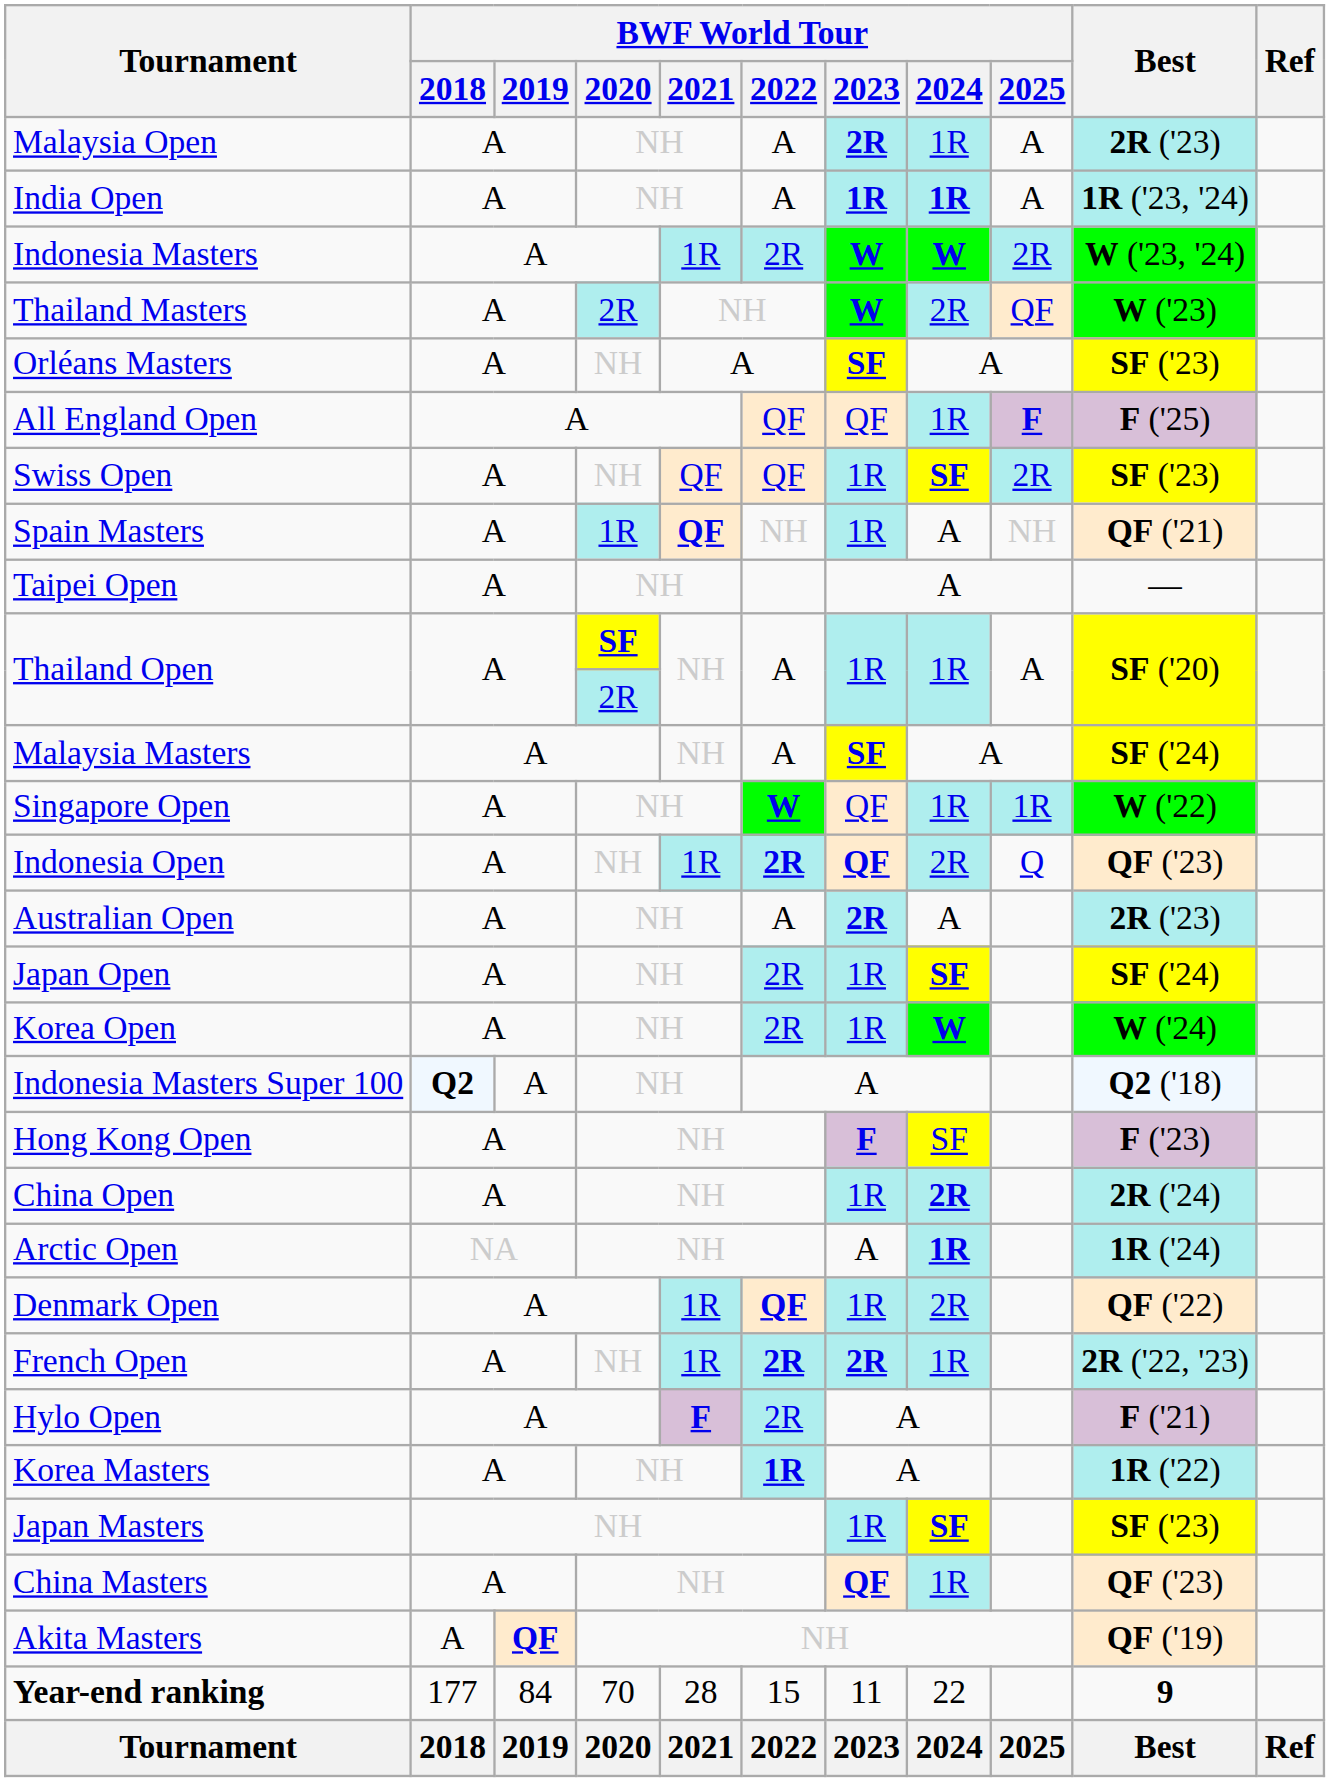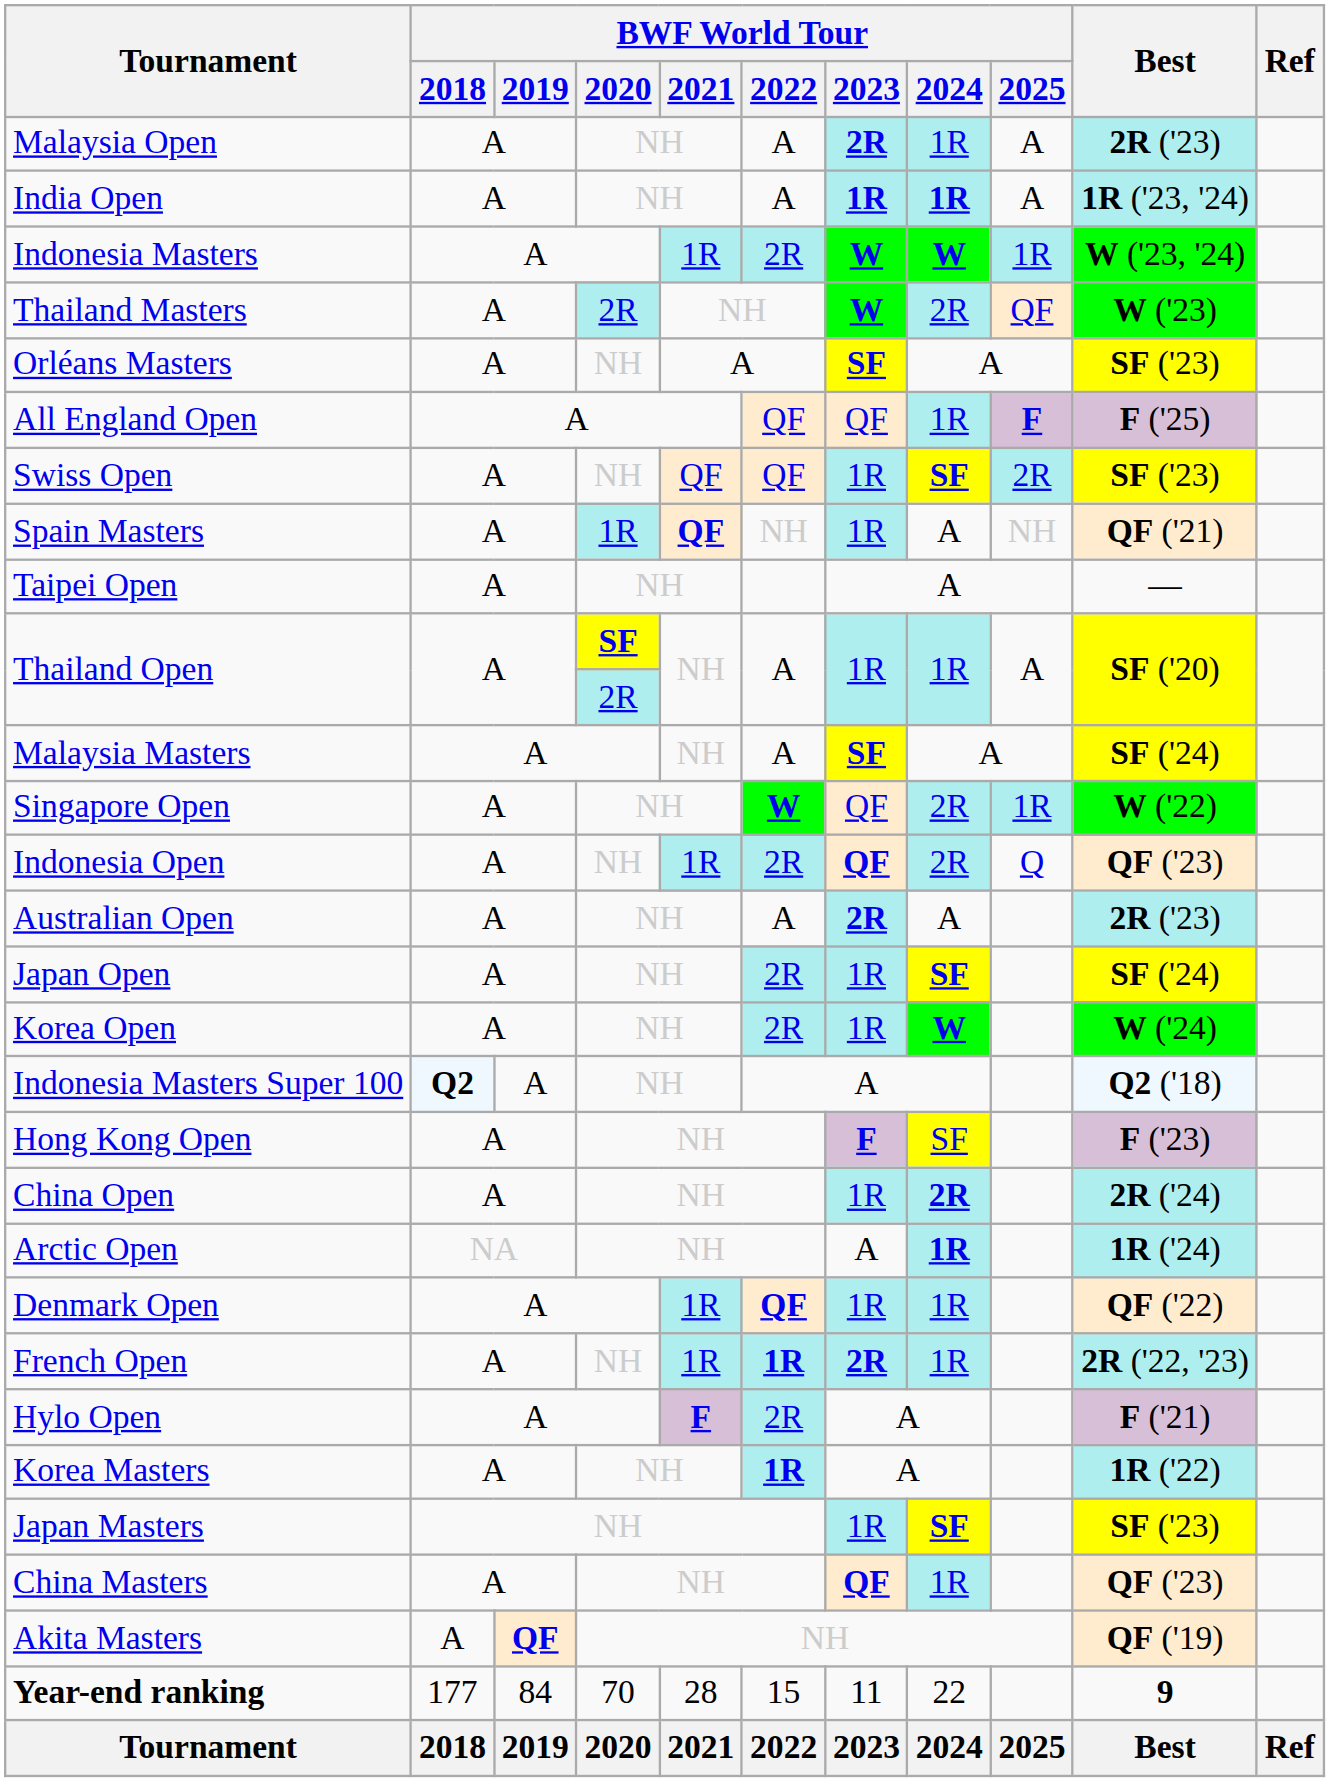 <table class="wikitable" style="font-size: 90%; text-align:center">
 <tr>
 <th rowspan="2">Tournament</th>
 <th colspan="8"><a href='#'>BWF World Tour</a></th>
 <th rowspan="2">Best</th>
 <th rowspan="2">Ref</th>
 </tr>
 <tr>
 <th><a href='#'>2018</a></th>
 <th><a href='#'>2019</a></th>
 <th><a href='#'>2020</a></th>
 <th><a href='#'>2021</a></th>
 <th><a href='#'>2022</a></th>
 <th><a href='#'>2023</a></th>
 <th><a href='#'>2024</a></th>
 <th><a href='#'>2025</a></th>
 </tr>
 <tr>
 <td align=left><a href='#'>Malaysia Open</a></td>
 <td colspan="2">A</td>
 <td colspan="2" style=color:#ccc>NH</td>
 <td>A</td>
 <td bgcolor=AFEEEE><strong><a href='#'>2R</a></strong></td>
 <td bgcolor=AFEEEE><a href='#'>1R</a></td>
 <td>A</td>
 <td bgcolor=AEEEEE><strong>2R</strong> ('23)</td>
 <td></td>
 </tr>
 <tr>
 <td align=left><a href='#'>India Open</a></td>
 <td colspan="2">A</td>
 <td colspan="2" style=color:#ccc>NH</td>
 <td>A</td>
 <td bgcolor=AEEEEE><strong><a href='#'>1R</a></strong></td>
 <td bgcolor=AEEEEE><strong><a href='#'>1R</a></strong></td>
 <td>A</td>
 <td bgcolor=AEEEEE><strong>1R</strong> ('23, '24)</td>
 <td></td>
 </tr>
 <tr>
 <td align=left><a href='#'>Indonesia Masters</a></td>
 <td colspan="3">A</td>
 <td bgcolor=AFEEEE><a href='#'>1R</a></td>
 <td bgcolor=AFEEEE><a href='#'>2R</a></td>
 <td bgcolor=00FF00><strong><a href='#'>W</a></strong></td>
 <td bgcolor=00FF00><strong><a href='#'>W</a></strong></td>
-<td bgcolor=AFEEEE><a href='#'>2R</a></td>
+<td bgcolor=AFEEEE><a href='#'>1R</a></td>
 <td bgcolor=00FF00><strong>W</strong> ('23, '24)</td>
 <td></td>
 </tr>
 <tr>
 <td align=left><a href='#'>Thailand Masters</a></td>
 <td colspan="2">A</td>
 <td bgcolor=AFEEEE><a href='#'>2R</a></td>
 <td colspan="2" style=color:#ccc>NH</td>
 <td bgcolor=00FF00><strong><a href='#'>W</a></strong></td>
 <td bgcolor=AFEEEE><a href='#'>2R</a></td>
 <td bgcolor=FFEBCD><a href='#'>QF</a></td>
 <td bgcolor=00FF00><strong>W</strong> ('23)</td>
 <td></td>
 </tr>
 <tr>
 <td align=left><a href='#'>Orléans Masters</a></td>
 <td colspan="2">A</td>
 <td style=color:#ccc>NH</td>
 <td colspan="2">A</td>
 <td bgcolor=FFFF00><strong><a href='#'>SF</a></strong></td>
 <td colspan="2">A</td>
 <td bgcolor=FFFF00><strong>SF</strong> ('23)</td>
 <td></td>
 </tr>
 <tr>
 <td align=left><a href='#'>All England Open</a></td>
 <td colspan="4">A</td>
 <td bgcolor=FFEBCD><a href='#'>QF</a></td>
 <td bgcolor=FFEBCD><a href='#'>QF</a></td>
 <td bgcolor=AFEEEE><a href='#'>1R</a></td>
 <td bgcolor=D8BFD8><strong><a href='#'>F</a></strong></td>
 <td bgcolor=D8BFD8><strong>F</strong> ('25)</td>
 <td></td>
 </tr>
 <tr>
 <td align=left><a href='#'>Swiss Open</a></td>
 <td colspan=2>A</td>
 <td style=color:#ccc>NH</td>
 <td bgcolor=FFEBCD><a href='#'>QF</a></td>
 <td bgcolor=FFEBCD><a href='#'>QF</a></td>
 <td bgcolor=AFEEEE><a href='#'>1R</a></td>
 <td bgcolor=FFFF00><strong><a href='#'>SF</a></strong></td>
 <td bgcolor=AFEEEE><a href='#'>2R</a></td>
 <td bgcolor=FFFF00><strong>SF</strong> ('23)</td>
 <td></td>
 </tr>
 <tr>
 <td align=left><a href='#'>Spain Masters</a></td>
 <td colspan="2">A</td>
 <td bgcolor=AFEEEE><a href='#'>1R</a></td>
 <td bgcolor=FFEBCD><a href='#'><strong>QF</strong></a></td>
 <td 2022; style=color:#ccc>NH</td>
 <td bgcolor=AFEEEE><a href='#'>1R</a></td>
 <td>A</td>
 <td 2025; style=color:#ccc>NH</td>
 <td bgcolor=FFEBCD><strong>QF</strong> ('21)</td>
 <td></td>
 </tr>
 <tr>
 <td align=left><a href='#'>Taipei Open</a></td>
 <td colspan="2">A</td>
 <td colspan="2" style=color:#ccc>NH</td>
 <td><a href='#'></a></td>
 <td colspan="3">A</td>
 <td>—</td>
 <td></td>
 </tr>
 <tr>
 <td rowspan="2" align=left><a href='#'>Thailand Open</a></td>
 <td rowspan="2" colspan="2">A</td>
 <td bgcolor=FFFF00><a href='#'><strong>SF</strong></a></td>
 <td rowspan="2" style=color:#ccc>NH</td>
 <td rowspan="2">A</td>
 <td rowspan="2" bgcolor=AFEEEE><a href='#'>1R</a></td>
 <td rowspan="2" bgcolor=AFEEEE><a href='#'>1R</a></td>
 <td rowspan="2">A</td>
 <td rowspan="2" bgcolor=FFFF00><strong>SF</strong> ('20)</td>
 <td rowspan="2"></td>
 </tr>
 <tr>
 <td bgcolor=AFEEEE><a href='#'>2R</a></td>
 </tr>
 <tr>
 <td align=left><a href='#'>Malaysia Masters</a></td>
 <td colspan="3">A</td>
 <td style=color:#ccc>NH</td>
 <td>A</td>
 <td bgcolor=FFFF00><strong><a href='#'>SF</a></strong></td>
 <td colspan="2">A</td>
 <td bgcolor=FFFF00><strong>SF</strong> ('24)</td>
 <td></td>
 </tr>
 <tr>
 <td align=left><a href='#'>Singapore Open</a></td>
 <td colspan="2">A</td>
 <td colspan="2" style=color:#ccc>NH</td>
 <td bgcolor=00FF00><strong><a href='#'>W</a></strong></td>
 <td bgcolor=FFEBCD><a href='#'>QF</a></td>
-<td bgcolor=AFEEEE><a href='#'>1R</a></td>
+<td bgcolor=AFEEEE><a href='#'>2R</a></td>
 <td bgcolor=AFEEEE><a href='#'>1R</a></td>
 <td bgcolor=00FF00><strong>W</strong> ('22)</td>
 <td></td>
 </tr>
 <tr>
 <td align=left><a href='#'>Indonesia Open</a></td>
 <td colspan="2">A</td>
 <td style=color:#ccc>NH</td>
 <td bgcolor=AFEEEE><a href='#'>1R</a></td>
-<td bgcolor=AFEEEE><strong><a href='#'>2R</a></strong></td>
+<td bgcolor=AFEEEE><a href='#'>2R</a></td>
 <td bgcolor=FFEBCD><strong><a href='#'>QF</a></strong></td>
 <td bgcolor=AFEEEE><a href='#'>2R</a></td>
 <td><a href='#'>Q</a></td>
 <td bgcolor=FFEBCD><strong>QF</strong> ('23)</td>
 <td></td>
 </tr>
 <tr>
 <td align=left><a href='#'>Australian Open</a></td>
 <td colspan="2">A</td>
 <td colspan="2" style=color:#ccc>NH</td>
 <td>A</td>
 <td bgcolor=AFEEEE><strong><a href='#'>2R</a></strong></td>
 <td>A</td>
 <td></td>
 <td bgcolor=AFEEEE><strong>2R</strong> ('23)</td>
 <td></td>
 </tr>
 <tr>
 <td align=left><a href='#'>Japan Open</a></td>
 <td colspan="2">A</td>
 <td colspan="2" style=color:#ccc>NH</td>
 <td bgcolor=AFEEEE><a href='#'>2R</a></td>
 <td bgcolor=AFEEEE><a href='#'>1R</a></td>
 <td bgcolor=FFFF00><strong><a href='#'>SF</a></strong></td>
 <td></td>
 <td bgcolor=FFFF00><strong>SF</strong> ('24)</td>
 <td></td>
 </tr>
 <tr>
 <td align=left><a href='#'>Korea Open</a></td>
 <td colspan="2">A</td>
 <td colspan="2" style=color:#ccc>NH</td>
 <td bgcolor=AFEEEE><a href='#'>2R</a></td>
 <td bgcolor=AFEEEE><a href='#'>1R</a></td>
 <td bgcolor=00FF00><strong><a href='#'>W</a></strong></td>
 <td></td>
 <td bgcolor=00FF00><strong>W</strong> ('24)</td>
 <td></td>
 </tr>
 <tr>
 <td align=left><a href='#'>Indonesia Masters Super 100</a></td>
 <td bgcolor=F0F8FF><strong>Q2</strong></td>
 <td>A</td>
 <td colspan="2" style=color:#ccc>NH</td>
 <td colspan="3">A</td>
 <td></td>
 <td bgcolor=F0F8FF><strong>Q2</strong> ('18)</td>
 <td></td>
 </tr>
 <tr>
 <td align=left><a href='#'>Hong Kong Open</a></td>
 <td colspan="2">A</td>
 <td colspan="3" style=color:#ccc>NH</td>
 <td bgcolor=D8BFD8><a href='#'><strong>F</strong></a></td>
 <td bgcolor=FFFF00><a href='#'>SF</a></td>
 <td></td>
 <td bgcolor=D8BFD8><strong>F</strong> ('23)</td>
 <td></td>
 </tr>
 <tr>
 <td align=left><a href='#'>China Open</a></td>
 <td colspan="2">A</td>
 <td colspan="3" style=color:#ccc>NH</td>
 <td bgcolor=AFEEEE><a href='#'>1R</a></td>
 <td bgcolor=AFEEEE><strong><a href='#'>2R</a></strong></td>
 <td></td>
 <td bgcolor=AFEEEE><strong>2R</strong> ('24)</td>
 <td></td>
 </tr>
 <tr>
 <td align=left><a href='#'>Arctic Open</a></td>
 <td colspan="2" style=color:#ccc>NA</td>
 <td colspan="3" style=color:#ccc>NH</td>
 <td>A</td>
 <td bgcolor=AFEEEE><strong><a href='#'>1R</a></strong></td>
 <td></td>
 <td bgcolor=AFEEEE><strong>1R</strong> ('24)</td>
 <td></td>
 </tr>
 <tr>
 <td align=left><a href='#'>Denmark Open</a></td>
 <td colspan="3">A</td>
 <td bgcolor=AFEEEE><a href='#'>1R</a></td>
 <td bgcolor=FFEBCD><strong><a href='#'>QF</a></strong></td>
 <td bgcolor=AFEEEE><a href='#'>1R</a></td>
-<td bgcolor=AFEEEE><a href='#'>2R</a></td>
+<td bgcolor=AFEEEE><a href='#'>1R</a></td>
 <td></td>
 <td bgcolor=FFEBCD><strong>QF</strong> ('22)</td>
 <td></td>
 </tr>
 <tr>
 <td align=left><a href='#'>French Open</a></td>
 <td colspan="2">A</td>
 <td style=color:#ccc>NH</td>
 <td bgcolor=AFEEEE><a href='#'>1R</a></td>
-<td bgcolor=AFEEEE><strong><a href='#'>2R</a></strong></td>
+<td bgcolor=AFEEEE><strong><a href='#'>1R</a></strong></td>
 <td bgcolor=AFEEEE><strong><a href='#'>2R</a></strong></td>
 <td bgcolor=AFEEEE><a href='#'>1R</a></td>
 <td></td>
 <td bgcolor=AFEEEE><strong>2R</strong> ('22, '23)</td>
 <td></td>
 </tr>
 <tr>
 <td align=left><a href='#'>Hylo Open</a></td>
 <td colspan="3">A</td>
 <td bgcolor=D8BFD8><strong><a href='#'>F</a></strong></td>
 <td bgcolor=AFEEEE><a href='#'>2R</a></td>
 <td colspan="2">A</td>
 <td></td>
 <td bgcolor=D8BFD8><strong>F</strong> ('21)</td>
 <td></td>
 </tr>
 <tr>
 <td align=left><a href='#'>Korea Masters</a></td>
 <td colspan="2">A</td>
 <td colspan="2" style=color:#ccc>NH</td>
 <td bgcolor=AFEEEE><strong><a href='#'>1R</a></strong></td>
 <td colspan="2">A</td>
 <td></td>
 <td bgcolor=AFEEEE><strong>1R</strong> ('22)</td>
 <td></td>
 </tr>
 <tr>
 <td align=left><a href='#'>Japan Masters</a></td>
 <td colspan="5" style=color:#ccc>NH</td>
 <td bgcolor=AFEEEE><a href='#'>1R</a></td>
 <td bgcolor=FFFF00><strong><a href='#'>SF</a></strong></td>
 <td></td>
 <td bgcolor=FFFF00><strong>SF</strong> ('23)</td>
 <td></td>
 </tr>
 <tr>
 <td align=left><a href='#'>China Masters</a></td>
 <td colspan="2">A</td>
 <td colspan="3" style=color:#ccc>NH</td>
 <td bgcolor=FFEBCD><a href='#'><strong>QF</strong></a></td>
 <td bgcolor=AFEEEE><a href='#'>1R</a></td>
 <td></td>
 <td bgcolor=FFEBCD><strong>QF</strong> ('23)</td>
 <td></td>
 </tr>
 <tr>
 <td align=left><a href='#'>Akita Masters</a></td>
 <td>A</td>
 <td bgcolor=FFEBCD><a href='#'><strong>QF</strong></a></td>
 <td colspan="6" style=color:#ccc>NH</td>
 <td bgcolor=FFEBCD><strong>QF</strong> ('19)</td>
 <td></td>
 </tr>
 <tr>
 <td align=left><strong>Year-end ranking</strong></td>
 <td 2018;>177</td>
 <td 2019;>84</td>
 <td 2020;>70</td>
 <td 2021;>28</td>
 <td 2022;>15</td>
 <td 2023;>11</td>
 <td 2024;>22</td>
 <td 2025;></td>
 <td Best;><strong>9</strong></td>
 <td></td>
 </tr>
 <tr>
 <th>Tournament</th>
 <th>2018</th>
 <th>2019</th>
 <th>2020</th>
 <th>2021</th>
 <th>2022</th>
 <th>2023</th>
 <th>2024</th>
 <th>2025</th>
 <th>Best</th>
 <th>Ref</th>
 </tr>
 </table>
